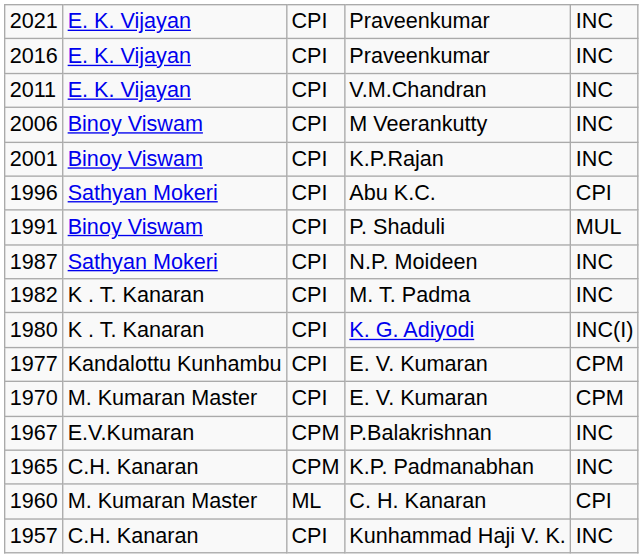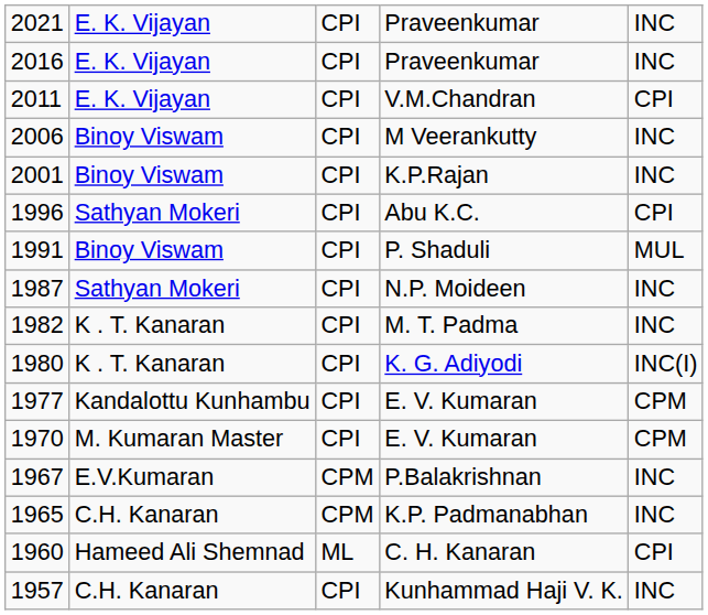 <table class="wikitable">
 <tr>
 <td>2021</td>
 <td><a href='#'>E. K. Vijayan</a></td>
 <td>CPI</td>
 <td>Praveenkumar</td>
 <td>INC</td>
 </tr>
 <tr>
 <td>2016</td>
 <td><a href='#'>E. K. Vijayan</a></td>
 <td>CPI</td>
 <td>Praveenkumar</td>
 <td>INC</td>
 </tr>
 <tr>
 <td>2011</td>
 <td><a href='#'>E. K. Vijayan</a></td>
 <td>CPI</td>
 <td>V.M.Chandran</td>
-<td>INC</td>
+<td>CPI</td>
 </tr>
 <tr>
 <td>2006</td>
 <td><a href='#'>Binoy Viswam</a></td>
 <td>CPI</td>
 <td>M Veerankutty</td>
 <td>INC</td>
 </tr>
 <tr>
 <td>2001</td>
 <td><a href='#'>Binoy Viswam</a></td>
 <td>CPI</td>
 <td>K.P.Rajan</td>
 <td>INC</td>
 </tr>
 <tr>
 <td>1996</td>
 <td><a href='#'>Sathyan Mokeri</a></td>
 <td>CPI</td>
 <td>Abu K.C.</td>
 <td>CPI</td>
 </tr>
 <tr>
 <td>1991</td>
 <td><a href='#'>Binoy Viswam</a></td>
 <td>CPI</td>
 <td>P. Shaduli</td>
 <td>MUL</td>
 </tr>
 <tr>
 <td>1987</td>
 <td><a href='#'>Sathyan Mokeri</a></td>
 <td>CPI</td>
 <td>N.P. Moideen</td>
 <td>INC</td>
 </tr>
 <tr>
 <td>1982</td>
 <td>K . T. Kanaran</td>
 <td>CPI</td>
 <td>M. T. Padma</td>
 <td>INC</td>
 </tr>
 <tr>
 <td>1980</td>
 <td>K . T. Kanaran</td>
 <td>CPI</td>
 <td><a href='#'>K. G. Adiyodi</a></td>
 <td>INC(I)</td>
 </tr>
 <tr>
 <td>1977</td>
 <td>Kandalottu Kunhambu</td>
 <td>CPI</td>
 <td>E. V. Kumaran</td>
 <td>CPM</td>
 </tr>
 <tr>
 <td>1970</td>
 <td>M. Kumaran Master</td>
 <td>CPI</td>
 <td>E. V. Kumaran</td>
 <td>CPM</td>
 </tr>
 <tr>
 <td>1967</td>
 <td>E.V.Kumaran</td>
 <td>CPM</td>
 <td>P.Balakrishnan</td>
 <td>INC</td>
 </tr>
 <tr>
 <td>1965</td>
 <td>C.H. Kanaran</td>
 <td>CPM</td>
 <td>K.P. Padmanabhan</td>
 <td>INC</td>
 </tr>
 <tr>
 <td>1960</td>
-<td>M. Kumaran Master</td>
+<td>Hameed Ali Shemnad</td>
 <td>ML</td>
 <td>C. H. Kanaran</td>
 <td>CPI</td>
 </tr>
 <tr>
 <td>1957</td>
 <td>C.H. Kanaran</td>
 <td>CPI</td>
 <td>Kunhammad Haji V. K.</td>
 <td>INC</td>
 </tr>
 </table>
